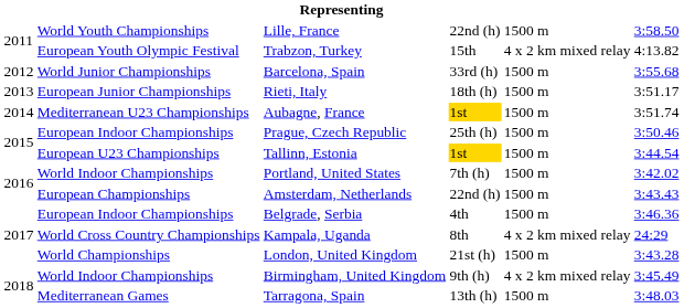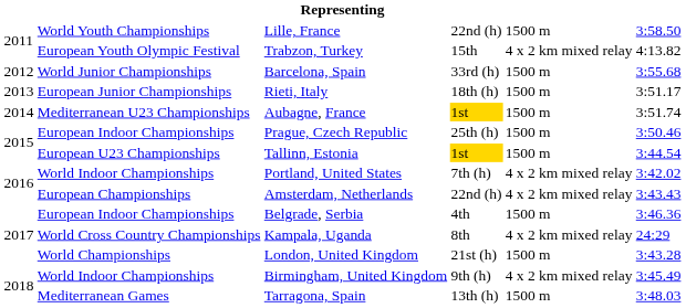 <table>
 <tr>
 <th colspan="6">Representing </th>
 </tr>
 <tr>
 <td rowspan=2>2011</td>
 <td><a href='#'>World Youth Championships</a></td>
 <td><a href='#'>Lille, France</a></td>
 <td>22nd (h)</td>
 <td>1500 m</td>
 <td><a href='#'>3:58.50</a></td>
 </tr>
 <tr>
 <td><a href='#'>European Youth Olympic Festival</a></td>
 <td><a href='#'>Trabzon, Turkey</a></td>
 <td>15th</td>
 <td>4 x 2 km mixed relay</td>
 <td>4:13.82</td>
 </tr>
 <tr>
 <td>2012</td>
 <td><a href='#'>World Junior Championships</a></td>
 <td><a href='#'>Barcelona, Spain</a></td>
 <td>33rd (h)</td>
 <td>1500 m</td>
 <td><a href='#'>3:55.68</a></td>
 </tr>
 <tr>
 <td>2013</td>
 <td><a href='#'>European Junior Championships</a></td>
 <td><a href='#'>Rieti, Italy</a></td>
 <td>18th (h)</td>
 <td>1500 m</td>
 <td>3:51.17</td>
 </tr>
 <tr>
 <td>2014</td>
 <td><a href='#'>Mediterranean U23 Championships</a></td>
 <td><a href='#'>Aubagne</a>, <a href='#'>France</a></td>
 <td bgcolor=gold>1st</td>
 <td>1500 m</td>
 <td>3:51.74</td>
 </tr>
 <tr>
 <td rowspan=2>2015</td>
 <td><a href='#'>European Indoor Championships</a></td>
 <td><a href='#'>Prague, Czech Republic</a></td>
 <td>25th (h)</td>
 <td>1500 m</td>
 <td><a href='#'>3:50.46</a></td>
 </tr>
 <tr>
 <td><a href='#'>European U23 Championships</a></td>
 <td><a href='#'>Tallinn, Estonia</a></td>
 <td bgcolor=gold>1st</td>
 <td>1500 m</td>
 <td><a href='#'>3:44.54</a></td>
 </tr>
 <tr>
 <td rowspan=2>2016</td>
 <td><a href='#'>World Indoor Championships</a></td>
 <td><a href='#'>Portland, United States</a></td>
 <td>7th (h)</td>
-<td>1500 m</td>
+<td>4 x 2 km mixed relay</td>
 <td><a href='#'>3:42.02</a></td>
 </tr>
 <tr>
 <td><a href='#'>European Championships</a></td>
 <td><a href='#'>Amsterdam, Netherlands</a></td>
 <td>22nd (h)</td>
-<td>1500 m</td>
+<td>4 x 2 km mixed relay</td>
 <td><a href='#'>3:43.43</a></td>
 </tr>
 <tr>
 <td rowspan=3>2017</td>
 <td><a href='#'>European Indoor Championships</a></td>
 <td><a href='#'>Belgrade</a>, <a href='#'>Serbia</a></td>
 <td>4th</td>
 <td>1500 m</td>
 <td><a href='#'>3:46.36</a></td>
 </tr>
 <tr>
 <td><a href='#'>World Cross Country Championships</a></td>
 <td><a href='#'>Kampala, Uganda</a></td>
 <td>8th</td>
 <td>4 x 2 km mixed relay</td>
 <td><a href='#'>24:29</a></td>
 </tr>
 <tr>
 <td><a href='#'>World Championships</a></td>
 <td><a href='#'>London, United Kingdom</a></td>
 <td>21st (h)</td>
 <td>1500 m</td>
 <td><a href='#'>3:43.28</a></td>
 </tr>
 <tr>
 <td rowspan=2>2018</td>
 <td><a href='#'>World Indoor Championships</a></td>
 <td><a href='#'>Birmingham, United Kingdom</a></td>
 <td>9th (h)</td>
 <td>4 x 2 km mixed relay</td>
 <td><a href='#'>3:45.49</a></td>
 </tr>
 <tr>
 <td><a href='#'>Mediterranean Games</a></td>
 <td><a href='#'>Tarragona, Spain</a></td>
 <td>13th (h)</td>
 <td>1500 m</td>
 <td><a href='#'>3:48.03</a></td>
 </tr>
 </table>
